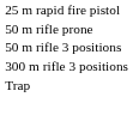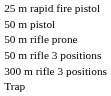 <table>
 <tr>
 <td>25 m rapid fire pistol</td>
+<td></td>
+<td></td>
+<td></td>
+</tr>
+<tr>
+<td>50 m pistol</td>
 <td></td>
 <td></td>
 <td></td>
 </tr>
 <tr>
 <td>50 m rifle prone</td>
 <td></td>
 <td></td>
 <td></td>
 </tr>
 <tr>
 <td>50 m rifle 3 positions</td>
 <td></td>
 <td></td>
 <td></td>
 </tr>
 <tr>
 <td>300 m rifle 3 positions</td>
 <td></td>
 <td></td>
 <td></td>
 </tr>
 <tr>
 <td>Trap</td>
 <td></td>
 <td></td>
 <td></td>
 </tr>
 </table>
